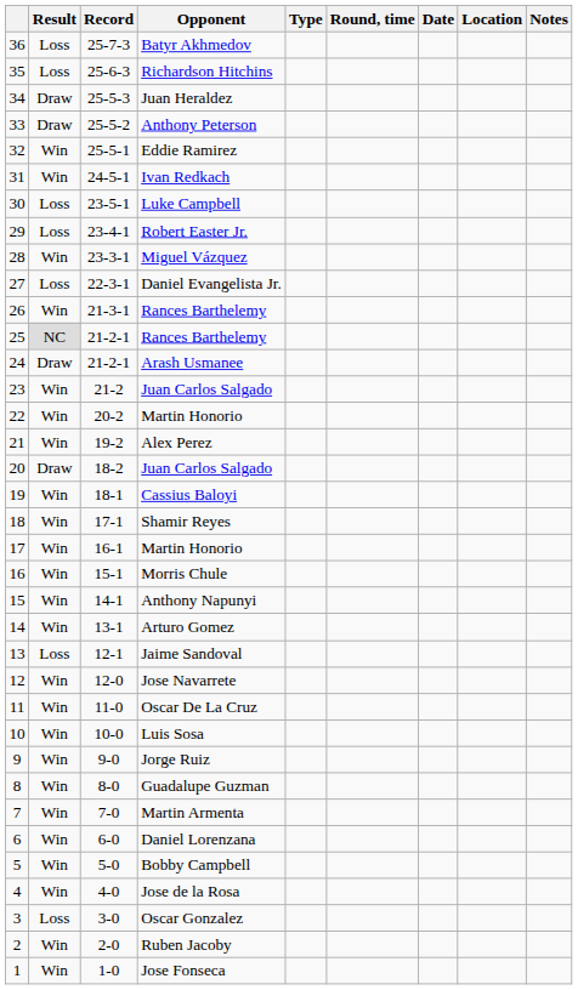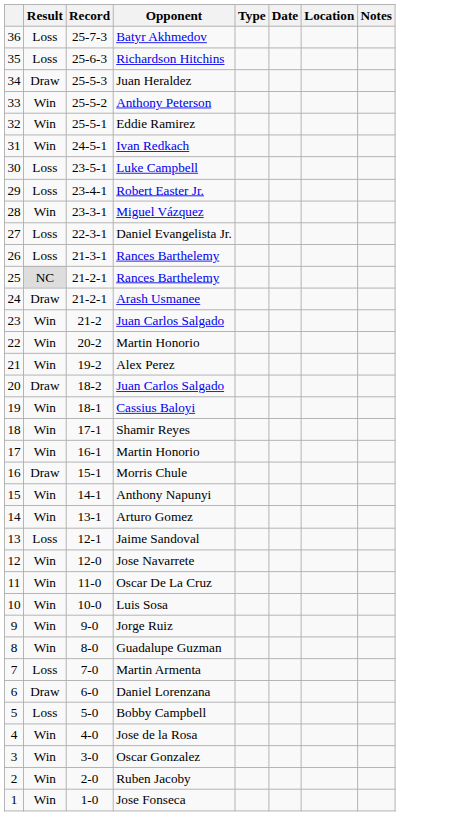 <table class="wikitable" style="text-align:center; font-size:95%">
 <tr>
 <th></th>
 <th>Result</th>
 <th>Record</th>
 <th>Opponent</th>
 <th>Type</th>
-<th>Round, time</th>
 <th>Date</th>
 <th>Location</th>
 <th>Notes</th>
 </tr>
 <tr>
 <td>36</td>
 <td>Loss</td>
 <td>25-7-3 </td>
 <td align=left> <a href='#'>Batyr Akhmedov</a></td>
-<td></td>
 <td></td>
 <td></td>
 <td align=left> </td>
 <td align=left></td>
 </tr>
 <tr>
 <td>35</td>
 <td>Loss</td>
 <td>25-6-3 </td>
 <td align=left> <a href='#'>Richardson Hitchins</a></td>
 <td></td>
 <td></td>
-<td></td>
 <td align=left> </td>
 <td align=left></td>
 </tr>
 <tr>
 <td>34</td>
 <td>Draw</td>
 <td>25-5-3 </td>
 <td align=left> Juan Heraldez</td>
 <td></td>
 <td></td>
-<td></td>
 <td align=left> </td>
 <td align=left></td>
 </tr>
 <tr>
 <td>33</td>
-<td>Draw</td>
+<td>Win</td>
 <td>25-5-2 </td>
 <td align=left> <a href='#'>Anthony Peterson</a></td>
-<td></td>
 <td></td>
 <td></td>
 <td align=left> </td>
 <td align=left></td>
 </tr>
 <tr>
 <td>32</td>
 <td>Win</td>
 <td>25-5-1 </td>
 <td align=left> Eddie Ramirez</td>
 <td></td>
 <td></td>
-<td></td>
 <td align=left> </td>
 <td align=left></td>
 </tr>
 <tr>
 <td>31</td>
 <td>Win</td>
 <td>24-5-1 </td>
 <td align=left> <a href='#'>Ivan Redkach</a></td>
-<td></td>
 <td></td>
 <td></td>
 <td align=left> </td>
 <td align=left></td>
 </tr>
 <tr>
 <td>30</td>
 <td>Loss</td>
 <td>23-5-1 </td>
 <td align=left> <a href='#'>Luke Campbell</a></td>
 <td></td>
 <td></td>
-<td></td>
 <td align=left> </td>
 <td align=left></td>
 </tr>
 <tr>
 <td>29</td>
 <td>Loss</td>
 <td>23-4-1 </td>
 <td align=left> <a href='#'>Robert Easter Jr.</a></td>
-<td></td>
 <td></td>
 <td></td>
 <td align=left> </td>
 <td align=left></td>
 </tr>
 <tr>
 <td>28</td>
 <td>Win</td>
 <td>23-3-1 </td>
 <td align=left> <a href='#'>Miguel Vázquez</a></td>
 <td></td>
 <td></td>
-<td></td>
 <td align=left> </td>
 <td align=left></td>
 </tr>
 <tr>
 <td>27</td>
 <td>Loss</td>
 <td>22-3-1 </td>
 <td align=left> Daniel Evangelista Jr.</td>
 <td></td>
 <td></td>
-<td></td>
 <td align=left> </td>
 <td align=left></td>
 </tr>
 <tr>
 <td>26</td>
-<td>Win</td>
+<td>Loss</td>
 <td>21-3-1 </td>
 <td align=left> <a href='#'>Rances Barthelemy</a></td>
-<td></td>
 <td></td>
 <td></td>
 <td align=left> </td>
 <td align=left></td>
 </tr>
 <tr>
 <td>25</td>
 <td style="background:#ddd;">NC</td>
 <td>21-2-1 </td>
 <td align=left> <a href='#'>Rances Barthelemy</a></td>
 <td></td>
 <td></td>
-<td></td>
 <td align=left> </td>
 <td align=left></td>
 </tr>
 <tr>
 <td>24</td>
 <td>Draw</td>
 <td>21-2-1</td>
 <td align=left> <a href='#'>Arash Usmanee</a></td>
-<td></td>
 <td></td>
 <td></td>
 <td align=left> </td>
 <td align=left></td>
 </tr>
 <tr>
 <td>23</td>
 <td>Win</td>
 <td>21-2</td>
 <td align=left> <a href='#'>Juan Carlos Salgado</a></td>
 <td></td>
 <td></td>
-<td></td>
 <td align=left> </td>
 <td align=left></td>
 </tr>
 <tr>
 <td>22</td>
 <td>Win</td>
 <td>20-2</td>
 <td align=left> Martin Honorio</td>
-<td></td>
 <td></td>
 <td></td>
 <td align=left> </td>
 <td align=left></td>
 </tr>
 <tr>
 <td>21</td>
 <td>Win</td>
 <td>19-2</td>
 <td align=left> Alex Perez</td>
 <td></td>
 <td></td>
-<td></td>
 <td align=left> </td>
 <td align=left></td>
 </tr>
 <tr>
 <td>20</td>
 <td>Draw</td>
 <td>18-2</td>
 <td align=left> <a href='#'>Juan Carlos Salgado</a></td>
-<td></td>
 <td></td>
 <td></td>
 <td align=left> </td>
 <td align=left></td>
 </tr>
 <tr>
 <td>19</td>
 <td>Win</td>
 <td>18-1</td>
 <td align=left> <a href='#'>Cassius Baloyi</a></td>
 <td></td>
 <td></td>
-<td></td>
 <td align=left> </td>
 <td align=left></td>
 </tr>
 <tr>
 <td>18</td>
 <td>Win</td>
 <td>17-1</td>
 <td align=left> Shamir Reyes</td>
-<td></td>
 <td></td>
 <td></td>
 <td align=left> </td>
 <td align=left></td>
 </tr>
 <tr>
 <td>17</td>
 <td>Win</td>
 <td>16-1</td>
 <td align=left> Martin Honorio</td>
 <td></td>
 <td></td>
-<td></td>
 <td align=left> </td>
 <td align=left></td>
 </tr>
 <tr>
 <td>16</td>
-<td>Win</td>
+<td>Draw</td>
 <td>15-1</td>
 <td align=left> Morris Chule</td>
-<td></td>
 <td></td>
 <td></td>
 <td align=left> </td>
 <td align=left></td>
 </tr>
 <tr>
 <td>15</td>
 <td>Win</td>
 <td>14-1</td>
 <td align=left> Anthony Napunyi</td>
 <td></td>
 <td></td>
-<td></td>
 <td align=left> </td>
 <td align=left></td>
 </tr>
 <tr>
 <td>14</td>
 <td>Win</td>
 <td>13-1</td>
 <td align=left> Arturo Gomez</td>
-<td></td>
 <td></td>
 <td></td>
 <td align=left> </td>
 <td align=left></td>
 </tr>
 <tr>
 <td>13</td>
 <td>Loss</td>
 <td>12-1</td>
 <td align=left> Jaime Sandoval</td>
 <td></td>
 <td></td>
-<td></td>
 <td align=left> </td>
 <td align=left></td>
 </tr>
 <tr>
 <td>12</td>
 <td>Win</td>
 <td>12-0</td>
 <td align=left> Jose Navarrete</td>
-<td></td>
 <td></td>
 <td></td>
 <td align=left> </td>
 <td align=left></td>
 </tr>
 <tr>
 <td>11</td>
 <td>Win</td>
 <td>11-0</td>
 <td align=left> Oscar De La Cruz</td>
 <td></td>
 <td></td>
-<td></td>
 <td align=left> </td>
 <td align=left></td>
 </tr>
 <tr>
 <td>10</td>
 <td>Win</td>
 <td>10-0</td>
 <td align=left> Luis Sosa</td>
-<td></td>
 <td></td>
 <td></td>
 <td align=left> </td>
 <td align=left></td>
 </tr>
 <tr>
 <td>9</td>
 <td>Win</td>
 <td>9-0</td>
 <td align=left> Jorge Ruiz</td>
 <td></td>
 <td></td>
-<td></td>
 <td align=left> </td>
 <td align=left></td>
 </tr>
 <tr>
 <td>8</td>
 <td>Win</td>
 <td>8-0</td>
 <td align=left> Guadalupe Guzman</td>
 <td></td>
 <td></td>
-<td></td>
 <td align=left> </td>
 <td align=left></td>
 </tr>
 <tr>
 <td>7</td>
-<td>Win</td>
+<td>Loss</td>
 <td>7-0</td>
 <td align=left> Martin Armenta</td>
-<td></td>
 <td></td>
 <td></td>
 <td align=left> </td>
 <td align=left></td>
 </tr>
 <tr>
 <td>6</td>
-<td>Win</td>
+<td>Draw</td>
 <td>6-0</td>
 <td align=left> Daniel Lorenzana</td>
-<td></td>
 <td></td>
 <td></td>
 <td align=left> </td>
 <td align=left></td>
 </tr>
 <tr>
 <td>5</td>
-<td>Win</td>
+<td>Loss</td>
 <td>5-0</td>
 <td align=left> Bobby Campbell</td>
-<td></td>
 <td></td>
 <td></td>
 <td align=left> </td>
 <td></td>
 </tr>
 <tr>
 <td>4</td>
 <td>Win</td>
 <td>4-0</td>
 <td align=left> Jose de la Rosa</td>
 <td></td>
 <td></td>
-<td></td>
 <td align=left> </td>
 <td align=left></td>
 </tr>
 <tr>
 <td>3</td>
-<td>Loss</td>
+<td>Win</td>
 <td>3-0</td>
 <td align=left> Oscar Gonzalez</td>
-<td></td>
 <td></td>
 <td></td>
 <td align=left> </td>
 <td align=left></td>
 </tr>
 <tr>
 <td>2</td>
 <td>Win</td>
 <td>2-0</td>
 <td align=left> Ruben Jacoby</td>
 <td></td>
 <td></td>
-<td></td>
 <td align=left> </td>
 <td align=left></td>
 </tr>
 <tr>
 <td>1</td>
 <td>Win</td>
 <td>1-0</td>
 <td align=left> Jose Fonseca</td>
 <td></td>
 <td></td>
-<td></td>
 <td align=left> </td>
 <td align=left></td>
 </tr>
 </table>
